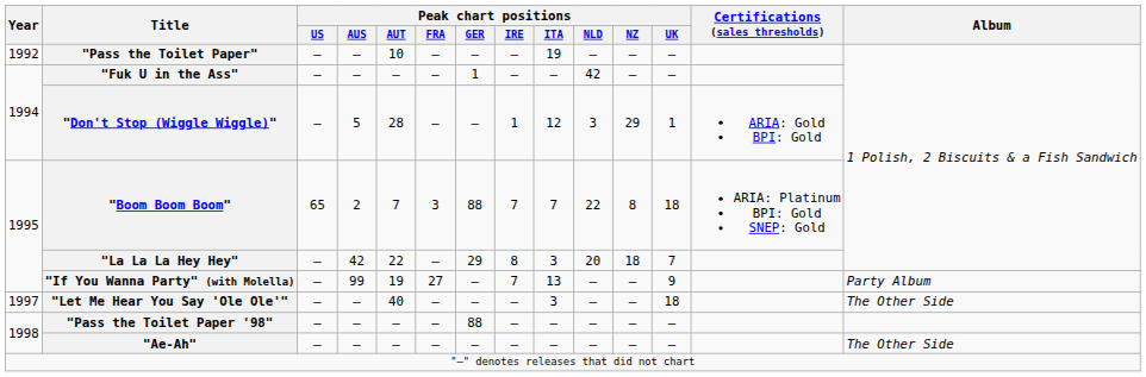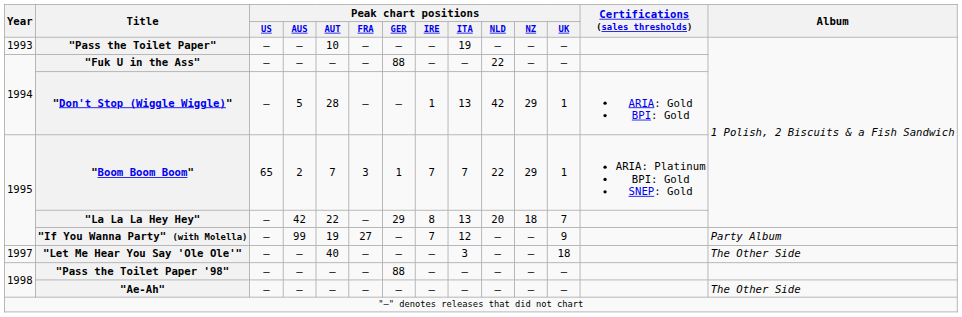 <table class="wikitable plainrowheaders" style="text-align:center;">
 <tr>
 <th rowspan="2">Year</th>
 <th rowspan="2">Title</th>
 <th colspan="10">Peak chart positions</th>
 <th rowspan="2"><a href='#'>Certifications</a><br><small>(<a href='#'>sales thresholds</a>)</small></th>
 <th rowspan="2">Album</th>
 </tr>
 <tr style="font-size:smaller;">
 <th width="35"><a href='#'>US</a><br></th>
 <th width="35"><a href='#'>AUS</a><br></th>
 <th width="35"><a href='#'>AUT</a><br></th>
 <th width="35"><a href='#'>FRA</a><br></th>
 <th width="35"><a href='#'>GER</a><br></th>
 <th width="35"><a href='#'>IRE</a><br></th>
 <th width="35"><a href='#'>ITA</a><br></th>
 <th width="35"><a href='#'>NLD</a><br></th>
 <th width="35"><a href='#'>NZ</a><br></th>
 <th width="35"><a href='#'>UK</a><br></th>
 </tr>
 <tr>
-<td>1992</td>
+<td>1993</td>
 <th scope="row">"Pass the Toilet Paper"</th>
 <td>—</td>
 <td>—</td>
 <td>10</td>
 <td>—</td>
 <td>—</td>
 <td>—</td>
 <td>19</td>
 <td>—</td>
 <td>—</td>
 <td>—</td>
 <td></td>
 <td align="left" rowspan="5"><em>1 Polish, 2 Biscuits & a Fish Sandwich</em></td>
 </tr>
 <tr>
 <td rowspan=2>1994</td>
 <th scope="row">"Fuk U in the Ass"</th>
 <td>—</td>
 <td>—</td>
 <td>—</td>
 <td>—</td>
-<td>1</td>
+<td>88</td>
 <td>—</td>
 <td>—</td>
-<td>42</td>
+<td>22</td>
 <td>—</td>
 <td>—</td>
 <td></td>
 </tr>
 <tr>
 <th scope="row">"<a href='#'>Don't Stop (Wiggle Wiggle)</a>"</th>
 <td>—</td>
 <td>5</td>
 <td>28</td>
 <td>—</td>
 <td>—</td>
 <td>1</td>
-<td>12</td>
-<td>3</td>
+<td>13</td>
+<td>42</td>
 <td>29</td>
 <td>1</td>
 <td><br><ul><li><a href='#'>ARIA</a>: Gold</li><li><a href='#'>BPI</a>: Gold</li></ul></td>
 </tr>
 <tr>
 <td rowspan="3">1995</td>
 <th scope="row">"<a href='#'>Boom Boom Boom</a>"</th>
 <td>65</td>
 <td>2</td>
 <td>7</td>
 <td>3</td>
-<td>88</td>
+<td>1</td>
 <td>7</td>
 <td>7</td>
 <td>22</td>
-<td>8</td>
-<td>18</td>
+<td>29</td>
+<td>1</td>
 <td><br><ul><li>ARIA: Platinum</li><li>BPI: Gold</li><li><a href='#'>SNEP</a>: Gold</li></ul></td>
 </tr>
 <tr>
 <th scope="row">"La La La Hey Hey"</th>
 <td>—</td>
 <td>42</td>
 <td>22</td>
 <td>—</td>
 <td>29</td>
 <td>8</td>
-<td>3</td>
+<td>13</td>
 <td>20</td>
 <td>18</td>
 <td>7</td>
 <td></td>
 </tr>
 <tr>
 <th scope="row">"If You Wanna Party" <small>(with Molella)</small></th>
 <td>—</td>
 <td>99</td>
 <td>19</td>
 <td>27</td>
 <td>—</td>
 <td>7</td>
-<td>13</td>
+<td>12</td>
 <td>—</td>
 <td>—</td>
 <td>9</td>
 <td></td>
 <td align="left"><em>Party Album</em></td>
 </tr>
 <tr>
 <td>1997</td>
 <th scope="row">"Let Me Hear You Say 'Ole Ole'"</th>
 <td>—</td>
 <td>—</td>
 <td>40</td>
 <td>—</td>
 <td>—</td>
 <td>—</td>
 <td>3</td>
 <td>—</td>
 <td>—</td>
 <td>18</td>
 <td></td>
 <td align="left"><em>The Other Side</em></td>
 </tr>
 <tr>
 <td rowspan="2">1998</td>
 <th scope="row">"Pass the Toilet Paper '98"</th>
 <td>—</td>
 <td>—</td>
 <td>—</td>
 <td>—</td>
 <td>88</td>
 <td>—</td>
 <td>—</td>
 <td>—</td>
 <td>—</td>
 <td>—</td>
 <td></td>
 <td></td>
 </tr>
 <tr>
 <th scope="row">"Ae-Ah"</th>
 <td>—</td>
 <td>—</td>
 <td>—</td>
 <td>—</td>
 <td>—</td>
 <td>—</td>
 <td>—</td>
 <td>—</td>
 <td>—</td>
 <td>—</td>
 <td></td>
 <td align="left"><em>The Other Side</em></td>
 </tr>
 <tr>
 <td colspan="15" style="font-size:8pt">"—" denotes releases that did not chart</td>
 </tr>
 </table>
